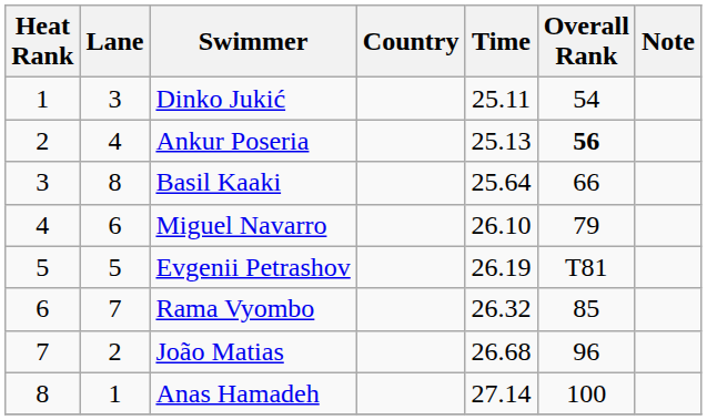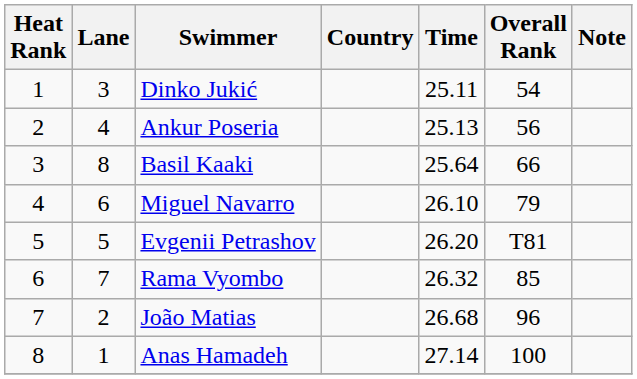 <table class="wikitable" style="text-align:center">
 <tr>
 <th>Heat <br>Rank</th>
 <th>Lane</th>
 <th>Swimmer</th>
 <th>Country</th>
 <th>Time</th>
 <th>Overall<br>Rank</th>
 <th>Note</th>
 </tr>
 <tr>
 <td>1</td>
 <td>3</td>
 <td align=left><a href='#'>Dinko Jukić</a></td>
 <td align=left></td>
 <td>25.11</td>
 <td>54</td>
 <td></td>
 </tr>
 <tr>
 <td>2</td>
 <td>4</td>
 <td align=left><a href='#'>Ankur Poseria</a></td>
 <td align=left></td>
 <td>25.13</td>
-<td><strong>56</strong></td>
+<td>56</td>
 <td></td>
 </tr>
 <tr>
 <td>3</td>
 <td>8</td>
 <td align=left><a href='#'>Basil Kaaki</a></td>
 <td align=left></td>
 <td>25.64</td>
 <td>66</td>
 <td></td>
 </tr>
 <tr>
 <td>4</td>
 <td>6</td>
 <td align=left><a href='#'>Miguel Navarro</a></td>
 <td align=left></td>
 <td>26.10</td>
 <td>79</td>
 <td></td>
 </tr>
 <tr>
 <td>5</td>
 <td>5</td>
 <td align=left><a href='#'>Evgenii Petrashov</a></td>
 <td align=left></td>
-<td>26.19</td>
+<td>26.20</td>
 <td>T81</td>
 <td></td>
 </tr>
 <tr>
 <td>6</td>
 <td>7</td>
 <td align=left><a href='#'>Rama Vyombo</a></td>
 <td align=left></td>
 <td>26.32</td>
 <td>85</td>
 <td></td>
 </tr>
 <tr>
 <td>7</td>
 <td>2</td>
 <td align=left><a href='#'>João Matias</a></td>
 <td align=left></td>
 <td>26.68</td>
 <td>96</td>
 <td></td>
 </tr>
 <tr>
 <td>8</td>
 <td>1</td>
 <td align=left><a href='#'>Anas Hamadeh</a></td>
 <td align=left></td>
 <td>27.14</td>
 <td>100</td>
 <td></td>
 </tr>
 <tr>
 </tr>
 </table>
